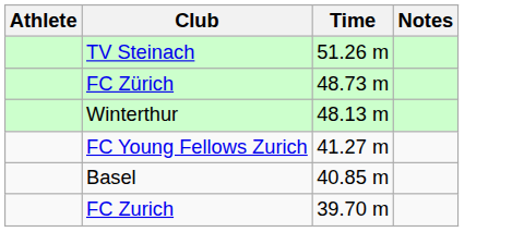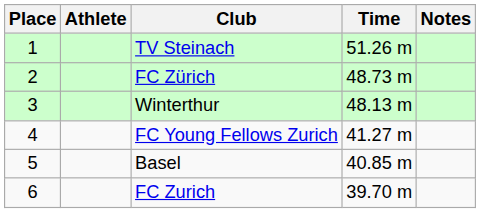 <table class="wikitable sortable">
 <tr>
+<th>Place</th>
 <th>Athlete</th>
 <th>Club</th>
 <th>Time</th>
 <th>Notes</th>
 </tr>
 <tr style="background:#cfc;">
+<td align=center>1</td>
 <td></td>
 <td><a href='#'>TV Steinach</a></td>
 <td align=center>51.26 m</td>
 <td align=center></td>
 </tr>
 <tr style="background:#cfc;">
+<td align=center>2</td>
 <td></td>
 <td><a href='#'>FC Zürich</a></td>
 <td align=center>48.73 m</td>
 <td align=center></td>
 </tr>
 <tr style="background:#cfc;">
+<td align=center>3</td>
 <td></td>
 <td>Winterthur</td>
 <td align=center>48.13 m</td>
 <td align=center></td>
 </tr>
 <tr>
+<td align=center>4</td>
 <td></td>
 <td><a href='#'>FC Young Fellows Zurich</a></td>
 <td align=center>41.27 m</td>
 <td></td>
 </tr>
 <tr>
+<td align=center>5</td>
 <td></td>
 <td>Basel</td>
 <td align=center>40.85 m</td>
 <td></td>
 </tr>
 <tr>
+<td align=center>6</td>
 <td></td>
 <td><a href='#'>FC Zurich</a></td>
 <td align=center>39.70 m</td>
 <td></td>
 </tr>
 </table>
